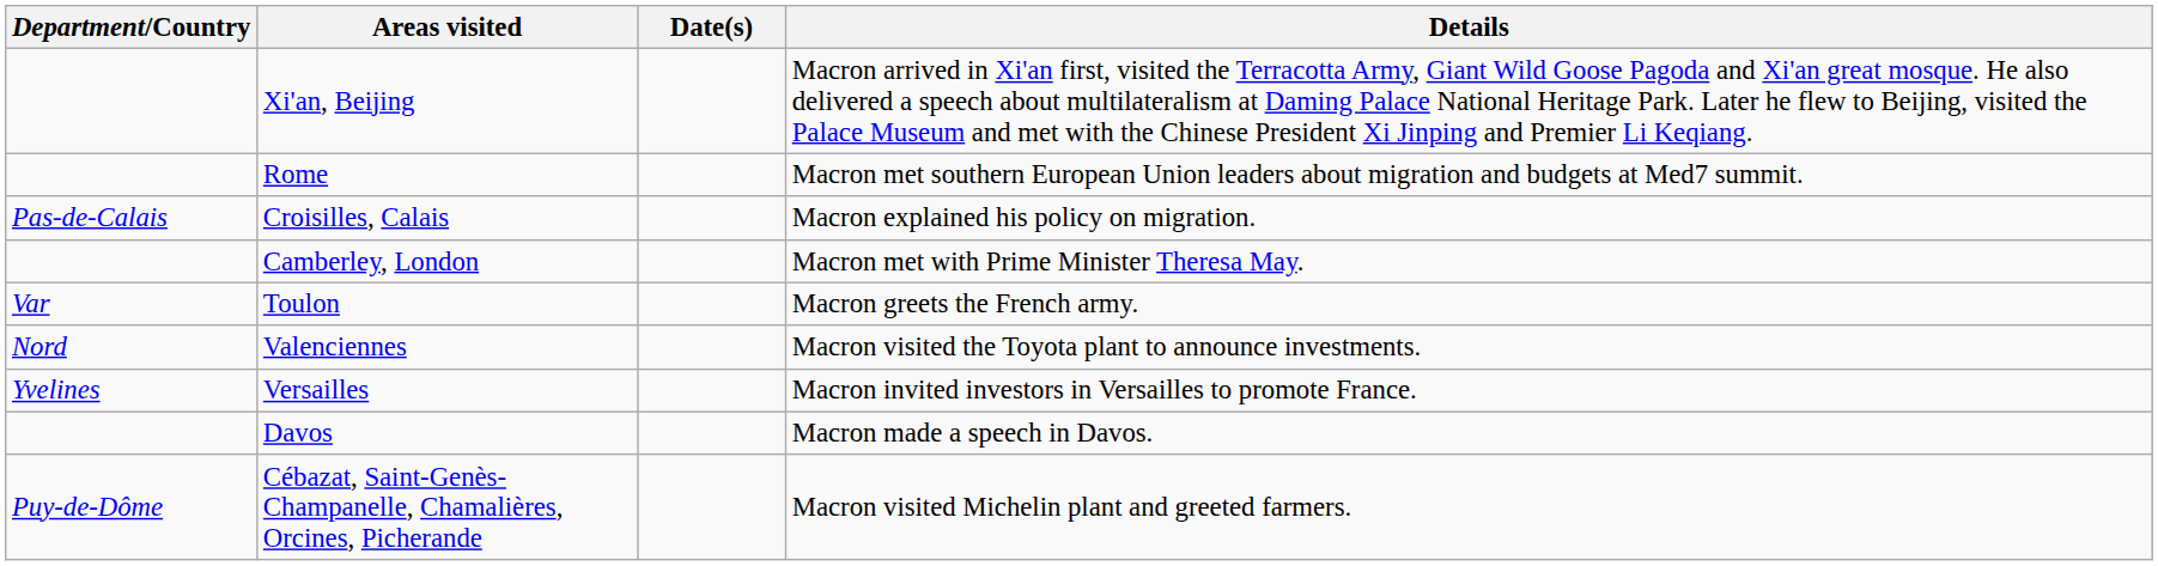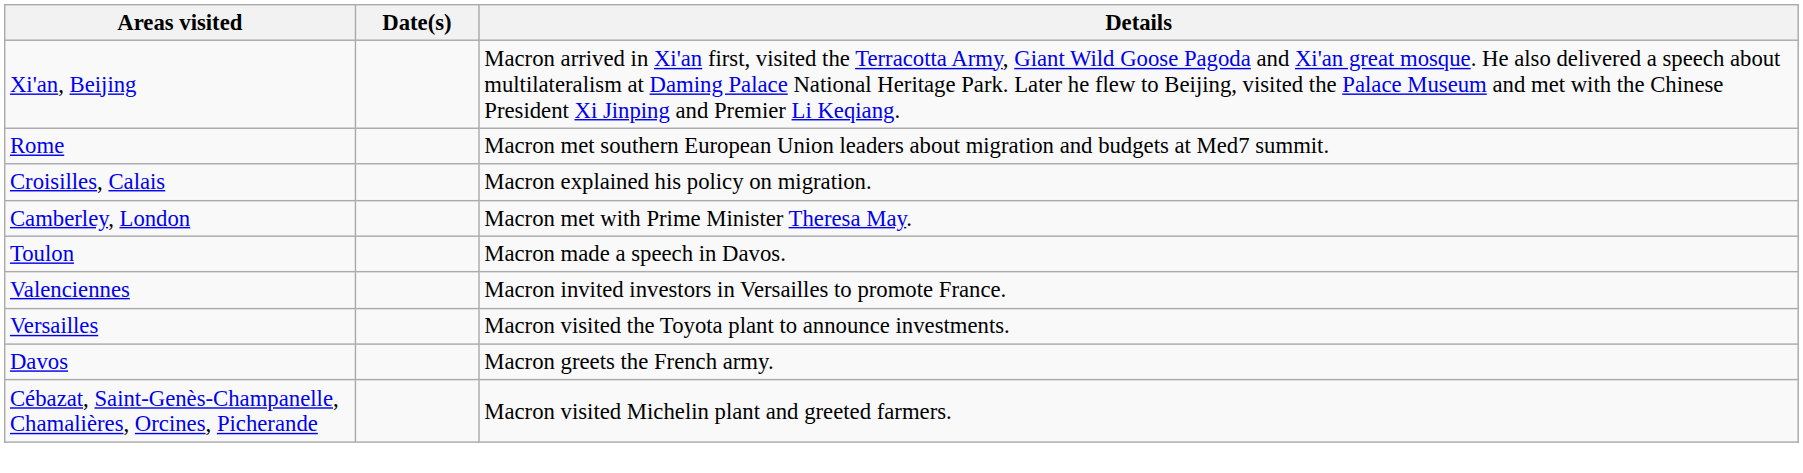 <table class="wikitable sortable outercollapse" style="margin: 1em auto 1em auto">
 <tr>
-<th><em>Department</em>/Country</th>
 <th>Areas visited</th>
 <th width=80>Date(s)</th>
 <th>Details</th>
 </tr>
 <tr>
-<td></td>
 <td><a href='#'>Xi'an</a>, <a href='#'>Beijing</a></td>
 <td></td>
 <td>Macron arrived in <a href='#'>Xi'an</a> first, visited the <a href='#'>Terracotta Army</a>, <a href='#'>Giant Wild Goose Pagoda</a> and <a href='#'>Xi'an great mosque</a>. He also delivered a speech about multilateralism at <a href='#'>Daming Palace</a> National Heritage Park. Later he flew to Beijing, visited the <a href='#'>Palace Museum</a> and met with the Chinese President <a href='#'>Xi Jinping</a> and Premier <a href='#'>Li Keqiang</a>.</td>
 </tr>
 <tr>
-<td></td>
 <td><a href='#'>Rome</a></td>
 <td></td>
 <td>Macron met southern European Union leaders about migration and budgets at Med7 summit.</td>
 </tr>
 <tr>
-<td> <em><a href='#'>Pas-de-Calais</a></em></td>
 <td><a href='#'>Croisilles</a>, <a href='#'>Calais</a></td>
 <td></td>
 <td>Macron explained his policy on migration.</td>
 </tr>
 <tr>
-<td></td>
 <td><a href='#'>Camberley</a>, <a href='#'>London</a></td>
 <td></td>
 <td>Macron met with Prime Minister <a href='#'>Theresa May</a>.</td>
 </tr>
 <tr>
-<td> <em><a href='#'>Var</a></em></td>
 <td><a href='#'>Toulon</a></td>
+<td></td>
+<td>Macron made a speech in Davos.</td>
+</tr>
+<tr>
+<td><a href='#'>Valenciennes</a></td>
+<td></td>
+<td>Macron invited investors in Versailles to promote France.</td>
+</tr>
+<tr>
+<td><a href='#'>Versailles</a></td>
+<td></td>
+<td>Macron visited the Toyota plant to announce investments.</td>
+</tr>
+<tr>
+<td><a href='#'>Davos</a></td>
 <td></td>
 <td>Macron greets the French army.</td>
 </tr>
 <tr>
-<td> <em><a href='#'>Nord</a></em></td>
-<td><a href='#'>Valenciennes</a></td>
-<td></td>
-<td>Macron visited the Toyota plant to announce investments.</td>
-</tr>
-<tr>
-<td> <em><a href='#'>Yvelines</a></em></td>
-<td><a href='#'>Versailles</a></td>
-<td></td>
-<td>Macron invited investors in Versailles to promote France.</td>
-</tr>
-<tr>
-<td></td>
-<td><a href='#'>Davos</a></td>
-<td></td>
-<td>Macron made a speech in Davos.</td>
-</tr>
-<tr>
-<td> <em><a href='#'>Puy-de-Dôme</a></em></td>
 <td><a href='#'>Cébazat</a>, <a href='#'>Saint-Genès-Champanelle</a>, <a href='#'>Chamalières</a>, <a href='#'>Orcines</a>, <a href='#'>Picherande</a></td>
 <td></td>
 <td>Macron visited Michelin plant and greeted farmers.</td>
 </tr>
 </table>
